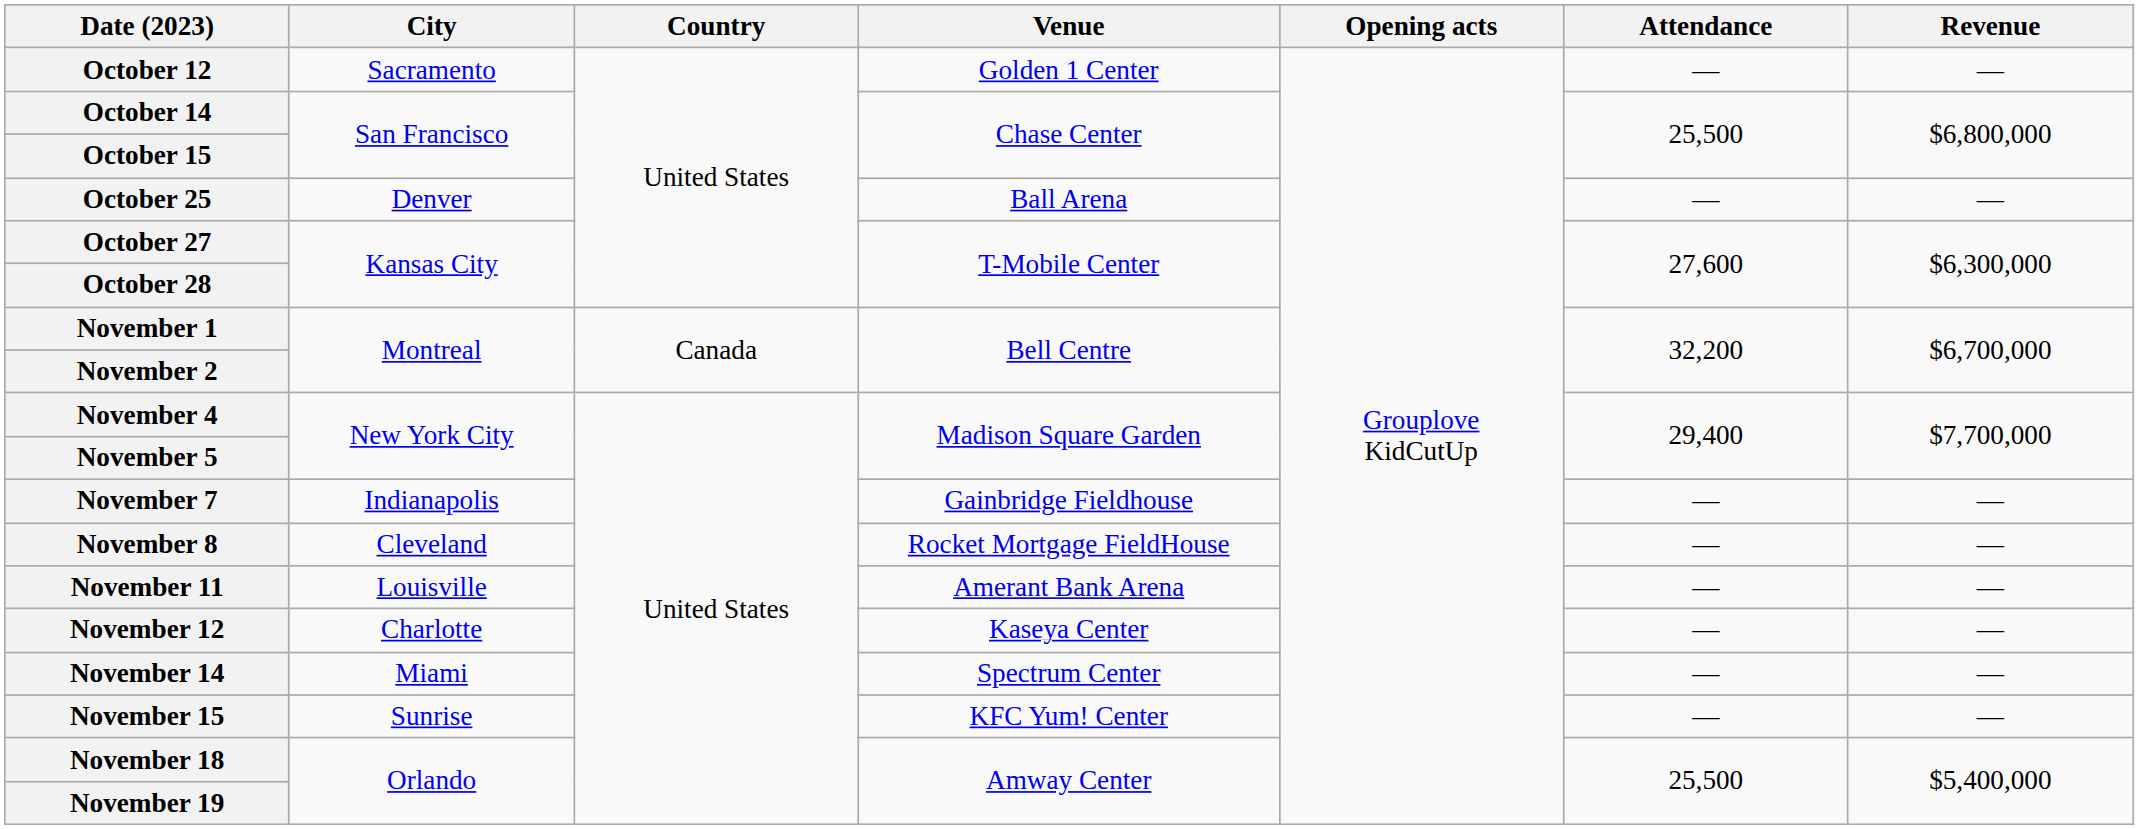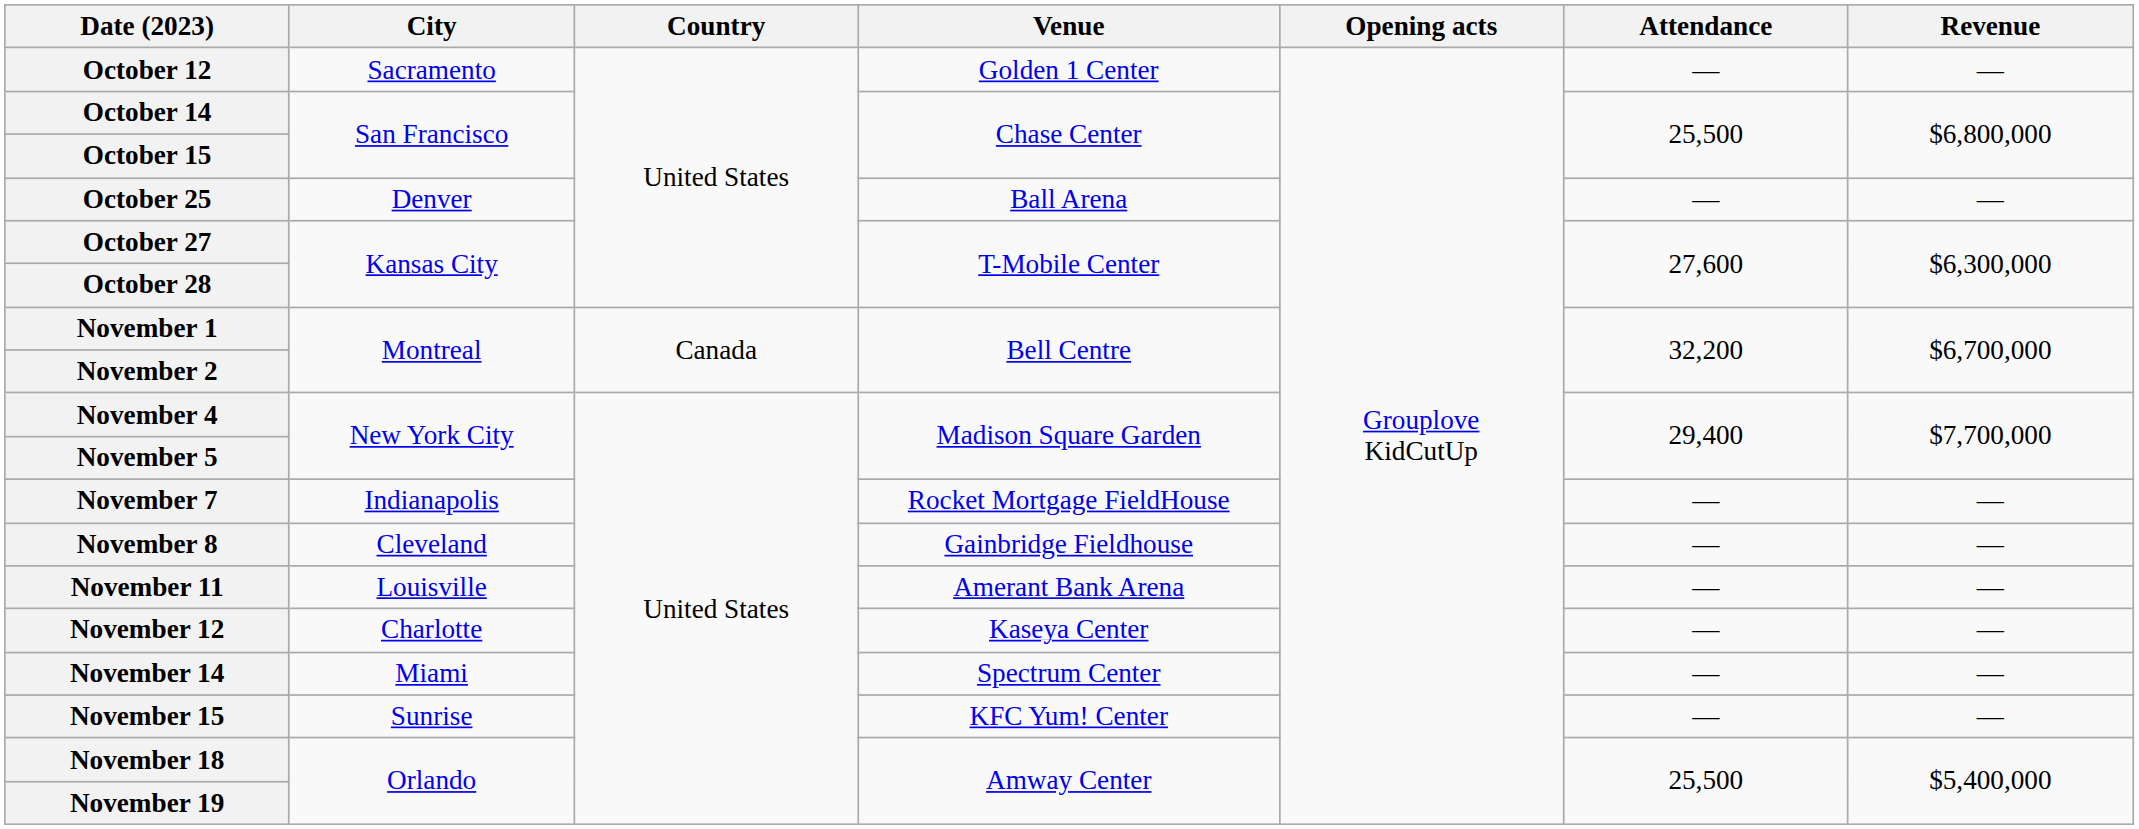 <table class="wikitable plainrowheaders" style="text-align:center;">
 <tr>
 <th scope="col" style="width:10em;">Date (2023)</th>
 <th scope="col" style="width:10em;">City</th>
 <th scope="col" style="width:10em;">Country</th>
 <th scope="col" style="width:15em;">Venue</th>
 <th scope="col" style="width:10em;">Opening acts</th>
 <th scope="col" style="width:10em;">Attendance</th>
 <th scope="col" style="width:10em;">Revenue</th>
 </tr>
 <tr>
 <th scope="row">October 12</th>
 <td><a href='#'>Sacramento</a></td>
 <td rowspan="6">United States</td>
 <td><a href='#'>Golden 1 Center</a></td>
 <td rowspan="18"><a href='#'>Grouplove</a> <br>KidCutUp</td>
 <td>—</td>
 <td>—</td>
 </tr>
 <tr>
 <th scope="row">October 14</th>
 <td rowspan="2"><a href='#'>San Francisco</a></td>
 <td rowspan="2"><a href='#'>Chase Center</a></td>
 <td rowspan="2">25,500</td>
 <td rowspan="2">$6,800,000</td>
 </tr>
 <tr>
 <th scope="row">October 15</th>
 </tr>
 <tr>
 <th scope="row">October 25</th>
 <td><a href='#'>Denver</a></td>
 <td><a href='#'>Ball Arena</a></td>
 <td>—</td>
 <td>—</td>
 </tr>
 <tr>
 <th scope="row">October 27</th>
 <td rowspan="2"><a href='#'>Kansas City</a></td>
 <td rowspan="2"><a href='#'>T-Mobile Center</a></td>
 <td rowspan="2">27,600</td>
 <td rowspan="2">$6,300,000</td>
 </tr>
 <tr>
 <th scope="row">October 28</th>
 </tr>
 <tr>
 <th scope="row">November 1</th>
 <td rowspan="2"><a href='#'>Montreal</a></td>
 <td rowspan="2">Canada</td>
 <td rowspan="2"><a href='#'>Bell Centre</a></td>
 <td rowspan="2">32,200</td>
 <td rowspan="2">$6,700,000</td>
 </tr>
 <tr>
 <th scope="row">November 2</th>
 </tr>
 <tr>
 <th scope="row">November 4</th>
 <td rowspan="2"><a href='#'>New York City</a></td>
 <td rowspan="11">United States</td>
 <td rowspan="2"><a href='#'>Madison Square Garden</a></td>
 <td rowspan="2">29,400</td>
 <td rowspan="2">$7,700,000</td>
 </tr>
 <tr>
 <th scope="row">November 5</th>
 </tr>
 <tr>
 <th scope="row">November 7</th>
 <td><a href='#'>Indianapolis</a></td>
-<td><a href='#'>Gainbridge Fieldhouse</a></td>
+<td><a href='#'>Rocket Mortgage FieldHouse</a></td>
 <td>—</td>
 <td>—</td>
 </tr>
 <tr>
 <th scope="row">November 8</th>
 <td><a href='#'>Cleveland</a></td>
-<td><a href='#'>Rocket Mortgage FieldHouse</a></td>
+<td><a href='#'>Gainbridge Fieldhouse</a></td>
 <td>—</td>
 <td>—</td>
 </tr>
 <tr>
 <th scope="row">November 11</th>
 <td><a href='#'>Louisville</a></td>
 <td><a href='#'>Amerant Bank Arena</a></td>
 <td>—</td>
 <td>—</td>
 </tr>
 <tr>
 <th scope="row">November 12</th>
 <td><a href='#'>Charlotte</a></td>
 <td><a href='#'>Kaseya Center</a></td>
 <td>—</td>
 <td>—</td>
 </tr>
 <tr>
 <th scope="row">November 14</th>
 <td><a href='#'>Miami</a></td>
 <td><a href='#'>Spectrum Center</a></td>
 <td>—</td>
 <td>—</td>
 </tr>
 <tr>
 <th scope="row">November 15</th>
 <td><a href='#'>Sunrise</a></td>
 <td><a href='#'>KFC Yum! Center</a></td>
 <td>—</td>
 <td>—</td>
 </tr>
 <tr>
 <th scope="row">November 18</th>
 <td rowspan="2"><a href='#'>Orlando</a></td>
 <td rowspan="2"><a href='#'>Amway Center</a></td>
 <td rowspan="2">25,500</td>
 <td rowspan="2">$5,400,000</td>
 </tr>
 <tr>
 <th scope="row">November 19</th>
 </tr>
 </table>
